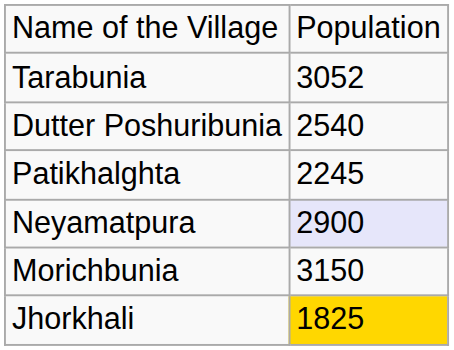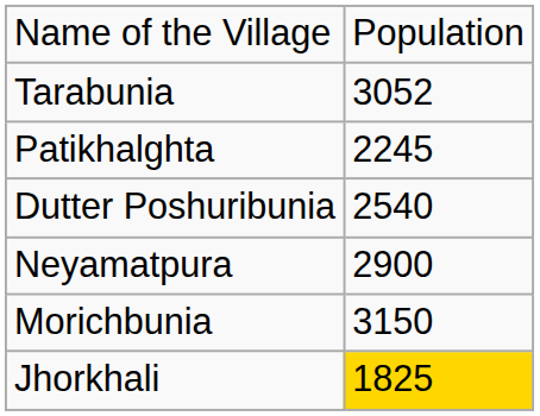 <table class="wikitable">
 <tr>
 <td>Name of the Village</td>
 <td>Population</td>
 </tr>
 <tr>
 <td>Tarabunia</td>
 <td>3052</td>
 </tr>
 <tr>
+<td>Patikhalghta</td>
+<td>2245</td>
+</tr>
+<tr>
 <td>Dutter Poshuribunia</td>
 <td>2540</td>
 </tr>
 <tr>
-<td>Patikhalghta</td>
-<td>2245</td>
-</tr>
-<tr>
 <td>Neyamatpura</td>
-<td style="background: lavender;">2900</td>
+<td>2900</td>
 </tr>
 <tr>
 <td>Morichbunia</td>
 <td>3150</td>
 </tr>
 <tr>
 <td>Jhorkhali</td>
 <td style="background: gold;">1825</td>
 </tr>
 </table>
